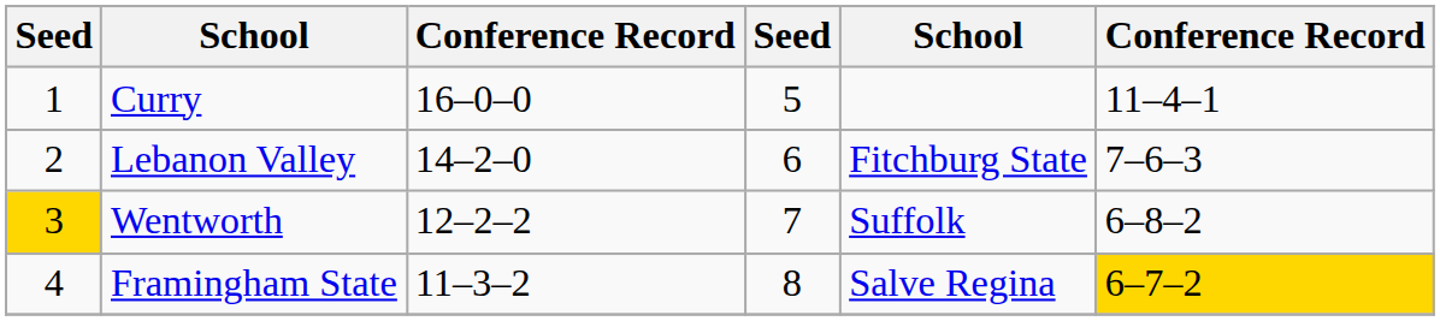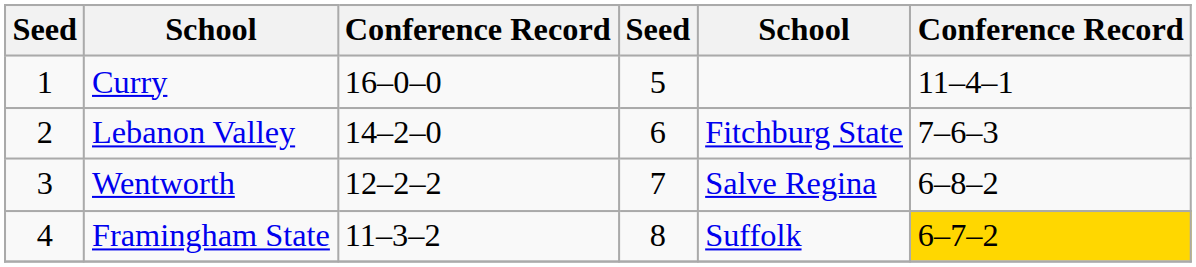 <table class="wikitable">
 <tr>
 <th>Seed</th>
 <th>School</th>
 <th>Conference Record</th>
 <th>Seed</th>
 <th>School</th>
 <th>Conference Record</th>
 </tr>
 <tr>
 <td align=center>1</td>
 <td><a href='#'>Curry</a></td>
 <td>16–0–0</td>
 <td align=center>5</td>
 <td><a href='#'></a></td>
 <td>11–4–1</td>
 </tr>
 <tr>
 <td align=center>2</td>
 <td><a href='#'>Lebanon Valley</a></td>
 <td>14–2–0</td>
 <td align=center>6</td>
 <td><a href='#'>Fitchburg State</a></td>
 <td>7–6–3</td>
 </tr>
 <tr>
-<td align=center style="background: gold;">3</td>
+<td align=center>3</td>
 <td><a href='#'>Wentworth</a></td>
 <td>12–2–2</td>
 <td align=center>7</td>
-<td><a href='#'>Suffolk</a></td>
+<td><a href='#'>Salve Regina</a></td>
 <td>6–8–2</td>
 </tr>
 <tr>
 <td align=center>4</td>
 <td><a href='#'>Framingham State</a></td>
 <td>11–3–2</td>
 <td align=center>8</td>
-<td><a href='#'>Salve Regina</a></td>
+<td><a href='#'>Suffolk</a></td>
 <td style="background: gold;">6–7–2</td>
 </tr>
 <tr>
 </tr>
 </table>
